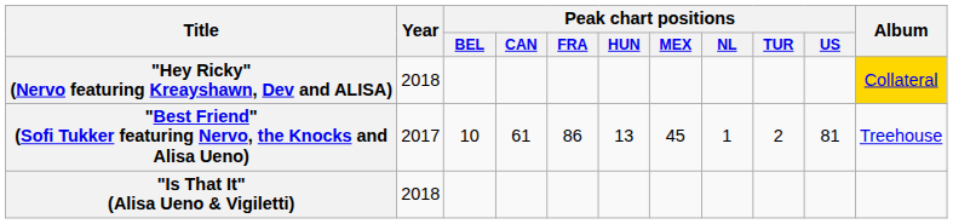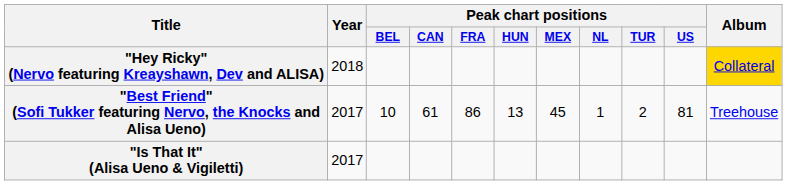 <table class="wikitable plainrowheaders" style="text-align:center;">
 <tr>
 <th scope="col" rowspan="2" style="width:22em;">Title</th>
 <th scope="col" rowspan="2" style="width:1em;">Year</th>
 <th scope="col" colspan="8">Peak chart positions</th>
 <th scope="col" rowspan="2">Album</th>
 </tr>
 <tr>
 <th scope="col" style="width:3em;font-size:85%;"><a href='#'>BEL</a><br></th>
 <th scope="col" style="width:3em;font-size:85%;"><a href='#'>CAN</a><br></th>
 <th scope="col" style="width:3em;font-size:85%;"><a href='#'>FRA</a><br></th>
 <th scope="col" style="width:3em;font-size:85%;"><a href='#'>HUN</a><br></th>
 <th scope="col" style="width:3em;font-size:85%;"><a href='#'>MEX</a><br></th>
 <th scope="col" style="width:3em;font-size:85%;"><a href='#'>NL</a><br></th>
 <th scope="col" style="width:3em;font-size:85%;"><a href='#'>TUR</a><br></th>
 <th scope="col" style="width:3em;font-size:85%;"><a href='#'>US</a><br></th>
 </tr>
 <tr>
 <th scope="row">"Hey Ricky"<br><span>(<a href='#'>Nervo</a> featuring <a href='#'>Kreayshawn</a>, <a href='#'>Dev</a> and ALISA)</span></th>
 <td>2018</td>
 <td></td>
 <td></td>
 <td></td>
 <td></td>
 <td></td>
 <td></td>
 <td></td>
 <td></td>
 <td style="background: gold;"><a href='#'>Collateral</a></td>
 </tr>
 <tr>
 <th scope="row">"<a href='#'>Best Friend</a>"<br><span>(<a href='#'>Sofi Tukker</a> featuring <a href='#'>Nervo</a>, <a href='#'>the Knocks</a> and Alisa Ueno)</span></th>
 <td>2017</td>
 <td>10</td>
 <td>61</td>
 <td>86</td>
 <td>13</td>
 <td>45</td>
 <td>1</td>
 <td>2</td>
 <td>81</td>
 <td><a href='#'>Treehouse</a></td>
 </tr>
 <tr>
 <th scope="row">"Is That It"<br><span>(Alisa Ueno & Vigiletti)</span></th>
-<td>2018</td>
+<td>2017</td>
 <td></td>
 <td></td>
 <td></td>
 <td></td>
 <td></td>
 <td></td>
 <td></td>
 <td></td>
 <td></td>
 </tr>
 </table>
